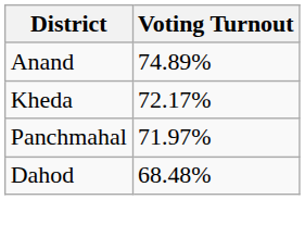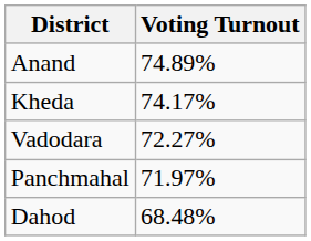 <table class="wikitable sortable">
 <tr>
 <th>District</th>
 <th>Voting Turnout</th>
 </tr>
 <tr>
 <td>Anand</td>
 <td>74.89%</td>
 </tr>
 <tr>
 <td>Kheda</td>
-<td>72.17%</td>
+<td>74.17%</td>
+</tr>
+<tr>
+<td>Vadodara</td>
+<td>72.27%</td>
 </tr>
 <tr>
 <td>Panchmahal</td>
 <td>71.97%</td>
 </tr>
 <tr>
 <td>Dahod</td>
 <td>68.48%</td>
 </tr>
 </table>
